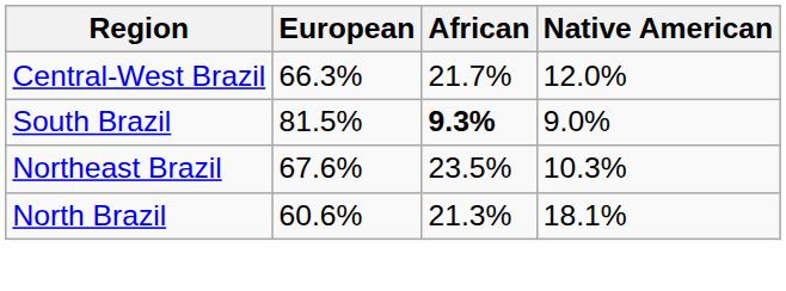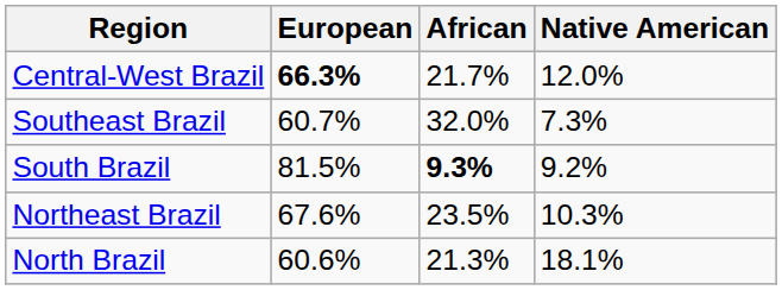 <table class="wikitable">
 <tr>
 <th><strong>Region</strong></th>
 <th><strong>European</strong></th>
 <th><strong>African</strong></th>
 <th><strong>Native American</strong></th>
 </tr>
 <tr>
 <td><a href='#'>Central-West Brazil</a></td>
-<td>66.3%</td>
+<td><strong>66.3%</strong></td>
 <td>21.7%</td>
 <td>12.0%</td>
+</tr>
+<tr>
+<td><a href='#'>Southeast Brazil</a></td>
+<td>60.7%</td>
+<td>32.0%</td>
+<td>7.3%</td>
 </tr>
 <tr>
 <td><a href='#'>South Brazil</a></td>
 <td>81.5%</td>
 <td><strong>9.3%</strong></td>
-<td>9.0%</td>
+<td>9.2%</td>
 </tr>
 <tr>
 <td><a href='#'>Northeast Brazil</a></td>
 <td>67.6%</td>
 <td>23.5%</td>
 <td>10.3%</td>
 </tr>
 <tr>
 <td><a href='#'>North Brazil</a></td>
 <td>60.6%</td>
 <td>21.3%</td>
 <td>18.1%</td>
 </tr>
 </table>
